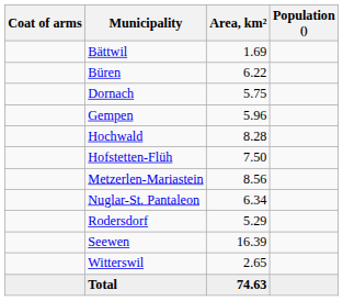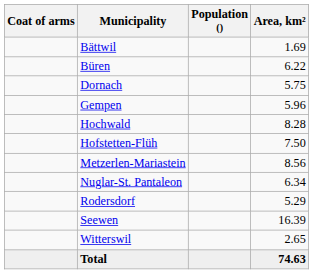 <table class="wikitable">
 <tr>
 <th>Coat of arms</th>
 <th>Municipality</th>
+<th>Population<br><small>()</small></th>
 <th>Area, km²</th>
-<th>Population<br><small>()</small></th>
 </tr>
 <tr>
 <td align="center"></td>
 <td><a href='#'>Bättwil</a></td>
+<td align="center"></td>
 <td align="right">1.69</td>
-<td align="center"></td>
 </tr>
 <tr>
 <td align="center"></td>
 <td><a href='#'>Büren</a></td>
+<td align="center"></td>
 <td align="right">6.22</td>
-<td align="center"></td>
 </tr>
 <tr>
 <td align="center"></td>
 <td><a href='#'>Dornach</a></td>
+<td align="center"></td>
 <td align="right">5.75</td>
-<td align="center"></td>
 </tr>
 <tr>
 <td align="center"></td>
 <td><a href='#'>Gempen</a></td>
+<td align="center"></td>
 <td align="right">5.96</td>
-<td align="center"></td>
 </tr>
 <tr>
 <td align="center"></td>
 <td><a href='#'>Hochwald</a></td>
+<td align="center"></td>
 <td align="right">8.28</td>
-<td align="center"></td>
 </tr>
 <tr>
 <td align="center"></td>
 <td><a href='#'>Hofstetten-Flüh</a></td>
+<td align="center"></td>
 <td align="right">7.50</td>
-<td align="center"></td>
 </tr>
 <tr>
 <td align="center"></td>
 <td><a href='#'>Metzerlen-Mariastein</a></td>
+<td align="center"></td>
 <td align="right">8.56</td>
-<td align="center"></td>
 </tr>
 <tr>
 <td align="center"></td>
 <td><a href='#'>Nuglar-St. Pantaleon</a></td>
+<td align="center"></td>
 <td align="right">6.34</td>
-<td align="center"></td>
 </tr>
 <tr>
 <td align="center"></td>
 <td><a href='#'>Rodersdorf</a></td>
+<td align="center"></td>
 <td align="right">5.29</td>
-<td align="center"></td>
 </tr>
 <tr>
 <td align="center"></td>
 <td><a href='#'>Seewen</a></td>
+<td align="center"></td>
 <td align="right">16.39</td>
-<td align="center"></td>
 </tr>
 <tr>
 <td align="center"></td>
 <td><a href='#'>Witterswil</a></td>
+<td align="center"></td>
 <td align="right">2.65</td>
-<td align="center"></td>
 </tr>
 <tr>
 <td bgcolor="#EFEFEF"></td>
 <td bgcolor="#EFEFEF"><strong>Total</strong></td>
+<td bgcolor="#EFEFEF" align="center"><strong></strong></td>
 <td bgcolor="#EFEFEF" align="right"><strong>74.63</strong></td>
-<td bgcolor="#EFEFEF" align="center"><strong></strong></td>
 </tr>
 </table>
